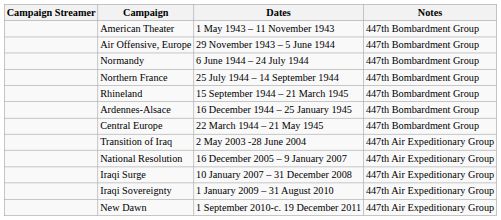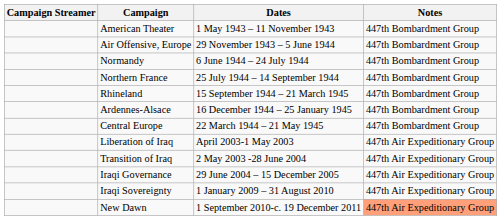 <table class="wikitable">
 <tr style="background:#efefef;">
 <th>Campaign Streamer</th>
 <th>Campaign</th>
 <th>Dates</th>
 <th>Notes</th>
 </tr>
 <tr>
 <td></td>
 <td>American Theater</td>
 <td>1 May 1943 – 11 November 1943</td>
 <td>447th Bombardment Group</td>
 </tr>
 <tr>
 <td></td>
 <td>Air Offensive, Europe</td>
 <td>29 November 1943 – 5 June 1944</td>
 <td>447th Bombardment Group</td>
 </tr>
 <tr>
 <td></td>
 <td>Normandy</td>
 <td>6 June 1944 – 24 July 1944</td>
 <td>447th Bombardment Group</td>
 </tr>
 <tr>
 <td></td>
 <td>Northern France</td>
 <td>25 July 1944 – 14 September 1944</td>
 <td>447th Bombardment Group</td>
 </tr>
 <tr>
 <td></td>
 <td>Rhineland</td>
 <td>15 September 1944 – 21 March 1945</td>
 <td>447th Bombardment Group</td>
 </tr>
 <tr>
 <td></td>
 <td>Ardennes-Alsace</td>
 <td>16 December 1944 – 25 January 1945</td>
 <td>447th Bombardment Group</td>
 </tr>
 <tr>
 <td></td>
 <td>Central Europe</td>
 <td>22 March 1944 – 21 May 1945</td>
 <td>447th Bombardment Group</td>
 </tr>
 <tr>
 <td></td>
+<td>Liberation of Iraq</td>
+<td>April 2003-1 May 2003</td>
+<td>447th Air Expeditionary Group</td>
+</tr>
+<tr>
+<td></td>
 <td>Transition of Iraq</td>
 <td>2 May 2003 -28 June 2004</td>
 <td>447th Air Expeditionary Group</td>
 </tr>
 <tr>
 <td></td>
-<td>National Resolution</td>
-<td>16 December 2005 – 9 January 2007</td>
-<td>447th Air Expeditionary Group</td>
-</tr>
-<tr>
-<td></td>
-<td>Iraqi Surge</td>
-<td>10 January 2007 – 31 December 2008</td>
+<td>Iraqi Governance</td>
+<td>29 June 2004 – 15 December 2005</td>
 <td>447th Air Expeditionary Group</td>
 </tr>
 <tr>
 <td></td>
 <td>Iraqi Sovereignty</td>
 <td>1 January 2009 – 31 August 2010</td>
 <td>447th Air Expeditionary Group</td>
 </tr>
 <tr>
 <td></td>
 <td>New Dawn</td>
 <td>1 September 2010-c. 19 December 2011</td>
-<td>447th Air Expeditionary Group</td>
+<td style="background: lightsalmon;">447th Air Expeditionary Group</td>
 </tr>
 </table>
